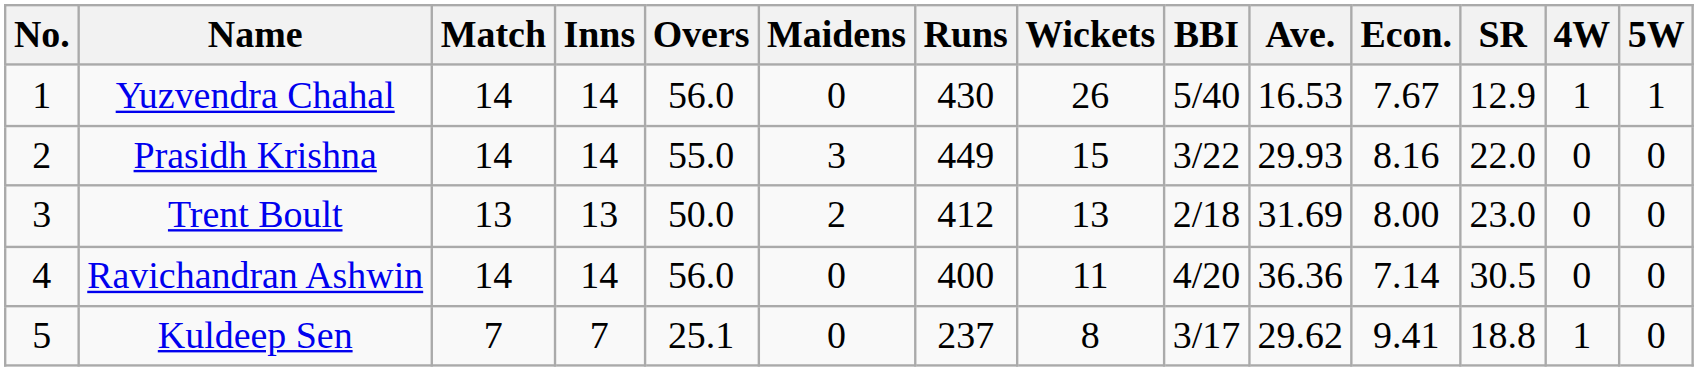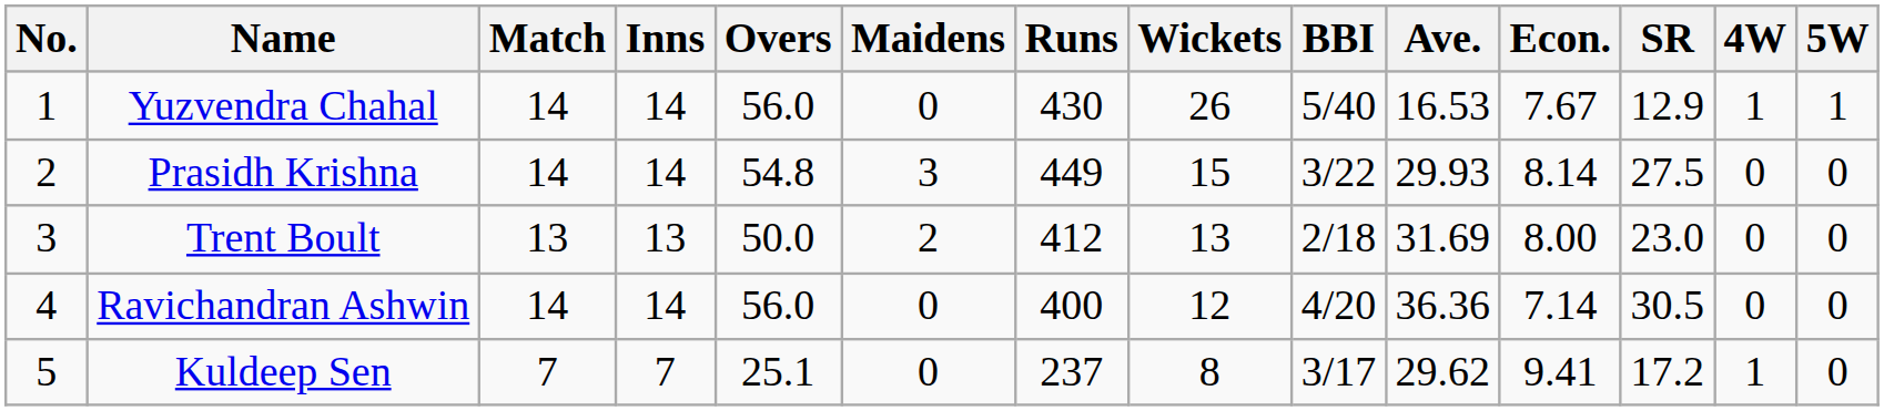 <table class="wikitable sortable" style="text-align: center;">
 <tr>
 <th>No.</th>
 <th>Name</th>
 <th>Match</th>
 <th>Inns</th>
 <th>Overs</th>
 <th>Maidens</th>
 <th>Runs</th>
 <th>Wickets</th>
 <th>BBI</th>
 <th>Ave.</th>
 <th>Econ.</th>
 <th>SR</th>
 <th>4W</th>
 <th>5W</th>
 </tr>
 <tr>
 <td>1</td>
 <td><a href='#'>Yuzvendra Chahal</a></td>
 <td>14</td>
 <td>14</td>
 <td>56.0</td>
 <td>0</td>
 <td>430</td>
 <td>26</td>
 <td>5/40</td>
 <td>16.53</td>
 <td>7.67</td>
 <td>12.9</td>
 <td>1</td>
 <td>1</td>
 </tr>
 <tr>
 <td>2</td>
 <td><a href='#'>Prasidh Krishna</a></td>
 <td>14</td>
 <td>14</td>
-<td>55.0</td>
+<td>54.8</td>
 <td>3</td>
 <td>449</td>
 <td>15</td>
 <td>3/22</td>
 <td>29.93</td>
-<td>8.16</td>
-<td>22.0</td>
+<td>8.14</td>
+<td>27.5</td>
 <td>0</td>
 <td>0</td>
 </tr>
 <tr>
 <td>3</td>
 <td><a href='#'>Trent Boult</a></td>
 <td>13</td>
 <td>13</td>
 <td>50.0</td>
 <td>2</td>
 <td>412</td>
 <td>13</td>
 <td>2/18</td>
 <td>31.69</td>
 <td>8.00</td>
 <td>23.0</td>
 <td>0</td>
 <td>0</td>
 </tr>
 <tr>
 <td>4</td>
 <td><a href='#'>Ravichandran Ashwin</a></td>
 <td>14</td>
 <td>14</td>
 <td>56.0</td>
 <td>0</td>
 <td>400</td>
-<td>11</td>
+<td>12</td>
 <td>4/20</td>
 <td>36.36</td>
 <td>7.14</td>
 <td>30.5</td>
 <td>0</td>
 <td>0</td>
 </tr>
 <tr>
 <td>5</td>
 <td><a href='#'>Kuldeep Sen</a></td>
 <td>7</td>
 <td>7</td>
 <td>25.1</td>
 <td>0</td>
 <td>237</td>
 <td>8</td>
 <td>3/17</td>
 <td>29.62</td>
 <td>9.41</td>
-<td>18.8</td>
+<td>17.2</td>
 <td>1</td>
 <td>0</td>
 </tr>
 </table>
